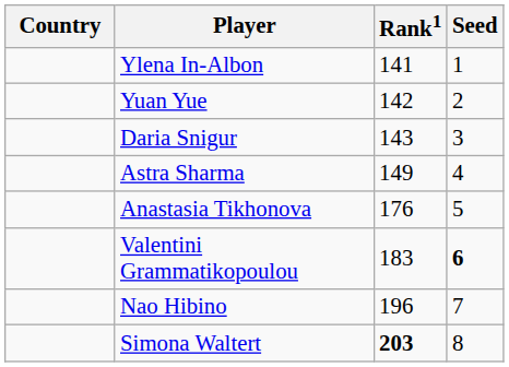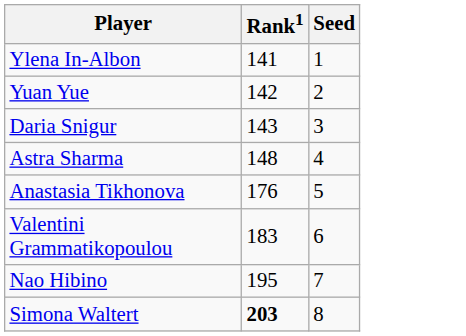 <table class="sortable wikitable">
 <tr>
-<th width="70">Country</th>
 <th width="175">Player</th>
 <th>Rank<sup>1</sup></th>
 <th>Seed</th>
 </tr>
 <tr>
-<td></td>
 <td><a href='#'>Ylena In-Albon</a></td>
 <td>141</td>
 <td>1</td>
 </tr>
 <tr>
-<td></td>
 <td><a href='#'>Yuan Yue</a></td>
 <td>142</td>
 <td>2</td>
 </tr>
 <tr>
-<td></td>
 <td><a href='#'>Daria Snigur</a></td>
 <td>143</td>
 <td>3</td>
 </tr>
 <tr>
-<td></td>
 <td><a href='#'>Astra Sharma</a></td>
-<td>149</td>
+<td>148</td>
 <td>4</td>
 </tr>
 <tr>
-<td></td>
 <td><a href='#'>Anastasia Tikhonova</a></td>
 <td>176</td>
 <td>5</td>
 </tr>
 <tr>
-<td></td>
 <td><a href='#'>Valentini Grammatikopoulou</a></td>
 <td>183</td>
-<td><strong>6</strong></td>
+<td>6</td>
 </tr>
 <tr>
-<td></td>
 <td><a href='#'>Nao Hibino</a></td>
-<td>196</td>
+<td>195</td>
 <td>7</td>
 </tr>
 <tr>
-<td></td>
 <td><a href='#'>Simona Waltert</a></td>
 <td><strong>203</strong></td>
 <td>8</td>
 </tr>
 </table>
